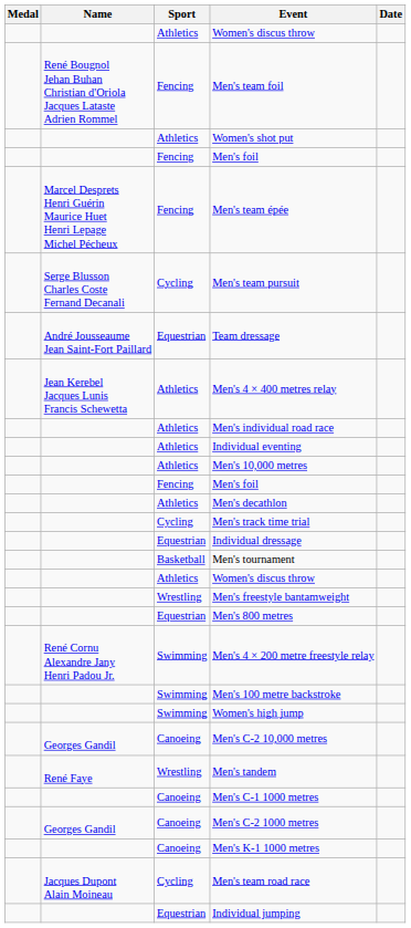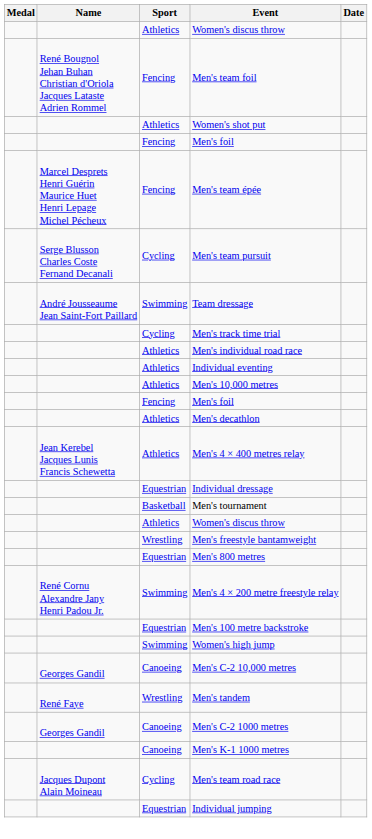 <table class="wikitable sortable" style="font-size: 95%;">
 <tr>
 <th>Medal</th>
 <th>Name</th>
 <th>Sport</th>
 <th>Event</th>
 <th>Date</th>
 </tr>
 <tr>
 <td></td>
 <td></td>
 <td><a href='#'>Athletics</a></td>
 <td><a href='#'>Women's discus throw</a></td>
 <td></td>
 </tr>
 <tr>
 <td></td>
 <td><br><a href='#'>René Bougnol</a><br><a href='#'>Jehan Buhan</a><br><a href='#'>Christian d'Oriola</a><br><a href='#'>Jacques Lataste</a><br><a href='#'>Adrien Rommel</a></td>
 <td><a href='#'>Fencing</a></td>
 <td><a href='#'>Men's team foil</a></td>
 <td></td>
 </tr>
 <tr>
 <td></td>
 <td></td>
 <td><a href='#'>Athletics</a></td>
 <td><a href='#'>Women's shot put</a></td>
 <td></td>
 </tr>
 <tr>
 <td></td>
 <td></td>
 <td><a href='#'>Fencing</a></td>
 <td><a href='#'>Men's foil</a></td>
 <td></td>
 </tr>
 <tr>
 <td></td>
 <td><br><a href='#'>Marcel Desprets</a><br><a href='#'>Henri Guérin</a><br><a href='#'>Maurice Huet</a><br><a href='#'>Henri Lepage</a><br><a href='#'>Michel Pécheux</a></td>
 <td><a href='#'>Fencing</a></td>
 <td><a href='#'>Men's team épée</a></td>
 <td></td>
 </tr>
 <tr>
 <td></td>
 <td><br><a href='#'>Serge Blusson</a><br><a href='#'>Charles Coste</a><br><a href='#'>Fernand Decanali</a></td>
 <td><a href='#'>Cycling</a></td>
 <td><a href='#'>Men's team pursuit</a></td>
 <td></td>
 </tr>
 <tr>
 <td></td>
 <td><br><a href='#'>André Jousseaume</a><br><a href='#'>Jean Saint-Fort Paillard</a></td>
-<td><a href='#'>Equestrian</a></td>
+<td><a href='#'>Swimming</a></td>
 <td><a href='#'>Team dressage</a></td>
 <td></td>
 </tr>
 <tr>
 <td></td>
-<td><br><a href='#'>Jean Kerebel</a><br><a href='#'>Jacques Lunis</a><br><a href='#'>Francis Schewetta</a></td>
-<td><a href='#'>Athletics</a></td>
-<td><a href='#'>Men's 4 × 400 metres relay</a></td>
+<td></td>
+<td><a href='#'>Cycling</a></td>
+<td><a href='#'>Men's track time trial</a></td>
 <td></td>
 </tr>
 <tr>
 <td></td>
 <td></td>
 <td><a href='#'>Athletics</a></td>
 <td><a href='#'>Men's individual road race</a></td>
 <td></td>
 </tr>
 <tr>
 <td></td>
 <td></td>
 <td><a href='#'>Athletics</a></td>
 <td><a href='#'>Individual eventing</a></td>
 <td></td>
 </tr>
 <tr>
 <td></td>
 <td></td>
 <td><a href='#'>Athletics</a></td>
 <td><a href='#'>Men's 10,000 metres</a></td>
 <td></td>
 </tr>
 <tr>
 <td></td>
 <td></td>
 <td><a href='#'>Fencing</a></td>
 <td><a href='#'>Men's foil</a></td>
 <td></td>
 </tr>
 <tr>
 <td></td>
 <td></td>
 <td><a href='#'>Athletics</a></td>
 <td><a href='#'>Men's decathlon</a></td>
 <td></td>
 </tr>
 <tr>
 <td></td>
-<td></td>
-<td><a href='#'>Cycling</a></td>
-<td><a href='#'>Men's track time trial</a></td>
+<td><br><a href='#'>Jean Kerebel</a><br><a href='#'>Jacques Lunis</a><br><a href='#'>Francis Schewetta</a></td>
+<td><a href='#'>Athletics</a></td>
+<td><a href='#'>Men's 4 × 400 metres relay</a></td>
 <td></td>
 </tr>
 <tr>
 <td></td>
 <td></td>
 <td><a href='#'>Equestrian</a></td>
 <td><a href='#'>Individual dressage</a></td>
 <td></td>
 </tr>
 <tr>
 <td></td>
 <td></td>
 <td><a href='#'>Basketball</a></td>
 <td>Men's tournament</td>
 <td></td>
 </tr>
 <tr>
 <td></td>
 <td></td>
 <td><a href='#'>Athletics</a></td>
 <td><a href='#'>Women's discus throw</a></td>
 <td></td>
 </tr>
 <tr>
 <td></td>
 <td></td>
 <td><a href='#'>Wrestling</a></td>
 <td><a href='#'>Men's freestyle bantamweight</a></td>
 <td></td>
 </tr>
 <tr>
 <td></td>
 <td></td>
 <td><a href='#'>Equestrian</a></td>
 <td><a href='#'>Men's 800 metres</a></td>
 <td></td>
 </tr>
 <tr>
 <td></td>
 <td><br><a href='#'>René Cornu</a><br><a href='#'>Alexandre Jany</a><br><a href='#'>Henri Padou Jr.</a></td>
 <td><a href='#'>Swimming</a></td>
 <td><a href='#'>Men's 4 × 200 metre freestyle relay</a></td>
 <td></td>
 </tr>
 <tr>
 <td></td>
 <td></td>
-<td><a href='#'>Swimming</a></td>
+<td><a href='#'>Equestrian</a></td>
 <td><a href='#'>Men's 100 metre backstroke</a></td>
 <td></td>
 </tr>
 <tr>
 <td></td>
 <td></td>
 <td><a href='#'>Swimming</a></td>
 <td><a href='#'>Women's high jump</a></td>
 <td></td>
 </tr>
 <tr>
 <td></td>
 <td><br><a href='#'>Georges Gandil</a></td>
 <td><a href='#'>Canoeing</a></td>
 <td><a href='#'>Men's C-2 10,000 metres</a></td>
 <td></td>
 </tr>
 <tr>
 <td></td>
 <td><br><a href='#'>René Faye</a></td>
 <td><a href='#'>Wrestling</a></td>
 <td><a href='#'>Men's tandem</a></td>
-<td></td>
-</tr>
-<tr>
-<td></td>
-<td></td>
-<td><a href='#'>Canoeing</a></td>
-<td><a href='#'>Men's C-1 1000 metres</a></td>
 <td></td>
 </tr>
 <tr>
 <td></td>
 <td><br><a href='#'>Georges Gandil</a></td>
 <td><a href='#'>Canoeing</a></td>
 <td><a href='#'>Men's C-2 1000 metres</a></td>
 <td></td>
 </tr>
 <tr>
 <td></td>
 <td></td>
 <td><a href='#'>Canoeing</a></td>
 <td><a href='#'>Men's K-1 1000 metres</a></td>
 <td></td>
 </tr>
 <tr>
 <td></td>
 <td><br><a href='#'>Jacques Dupont</a><br><a href='#'>Alain Moineau</a></td>
 <td><a href='#'>Cycling</a></td>
 <td><a href='#'>Men's team road race</a></td>
 <td></td>
 </tr>
 <tr>
 <td></td>
 <td></td>
 <td><a href='#'>Equestrian</a></td>
 <td><a href='#'>Individual jumping</a></td>
 <td></td>
 </tr>
 </table>
